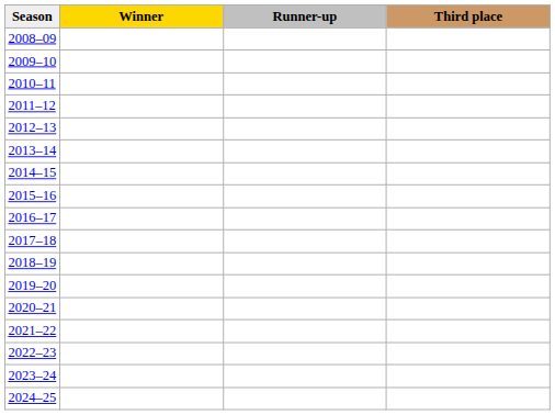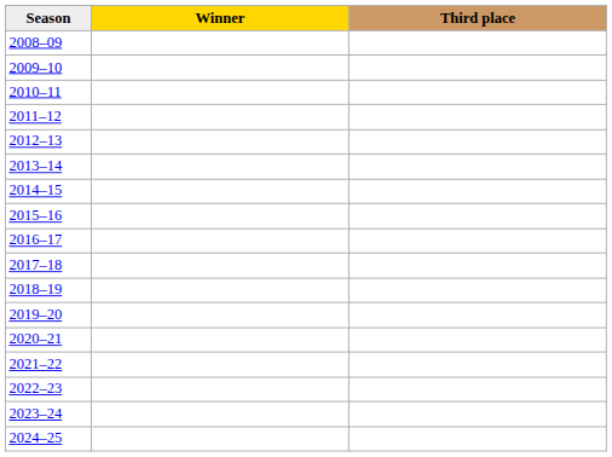 <table class="wikitable plainrowheaders" style="background:#fff; font-size:86%; line-height:16px; border:grey solid 1px; border-collapse:collapse;">
 <tr>
 <th style="width:10%; background:#efefef;">Season</th>
 <th style="width:30%; background:gold">Winner</th>
-<th style="width:30%; background:silver">Runner-up</th>
 <th style="width:30%; background:#CC9966">Third place</th>
 </tr>
 <tr>
 <td><a href='#'>2008–09</a></td>
-<td></td>
 <td></td>
 <td></td>
 </tr>
 <tr>
 <td><a href='#'>2009–10</a></td>
 <td></td>
 <td></td>
-<td></td>
 </tr>
 <tr>
 <td><a href='#'>2010–11</a></td>
-<td></td>
 <td></td>
 <td></td>
 </tr>
 <tr>
 <td><a href='#'>2011–12</a></td>
 <td></td>
 <td></td>
-<td></td>
 </tr>
 <tr>
 <td><a href='#'>2012–13</a></td>
-<td></td>
 <td></td>
 <td></td>
 </tr>
 <tr>
 <td><a href='#'>2013–14</a></td>
 <td></td>
 <td></td>
-<td></td>
 </tr>
 <tr>
 <td><a href='#'>2014–15</a></td>
-<td></td>
 <td></td>
 <td></td>
 </tr>
 <tr>
 <td><a href='#'>2015–16</a></td>
 <td></td>
 <td></td>
-<td></td>
 </tr>
 <tr>
 <td><a href='#'>2016–17</a></td>
-<td></td>
 <td></td>
 <td></td>
 </tr>
 <tr>
 <td><a href='#'>2017–18</a></td>
 <td></td>
 <td></td>
-<td></td>
 </tr>
 <tr>
 <td><a href='#'>2018–19</a></td>
-<td></td>
 <td></td>
 <td></td>
 </tr>
 <tr>
 <td><a href='#'>2019–20</a></td>
 <td></td>
 <td></td>
-<td></td>
 </tr>
 <tr>
 <td><a href='#'>2020–21</a></td>
-<td></td>
 <td></td>
 <td></td>
 </tr>
 <tr>
 <td><a href='#'>2021–22</a></td>
 <td></td>
 <td></td>
-<td></td>
 </tr>
 <tr>
 <td><a href='#'>2022–23</a></td>
-<td></td>
 <td></td>
 <td></td>
 </tr>
 <tr>
 <td><a href='#'>2023–24</a></td>
 <td></td>
 <td></td>
-<td></td>
 </tr>
 <tr>
 <td><a href='#'>2024–25</a></td>
 <td></td>
 <td></td>
-<td></td>
 </tr>
 </table>
